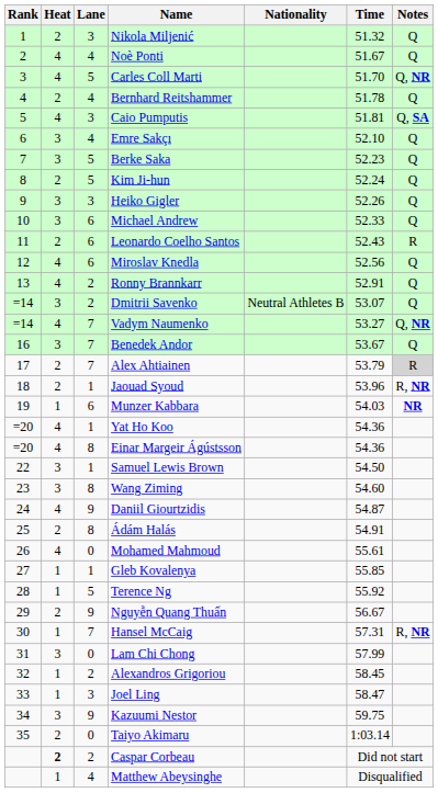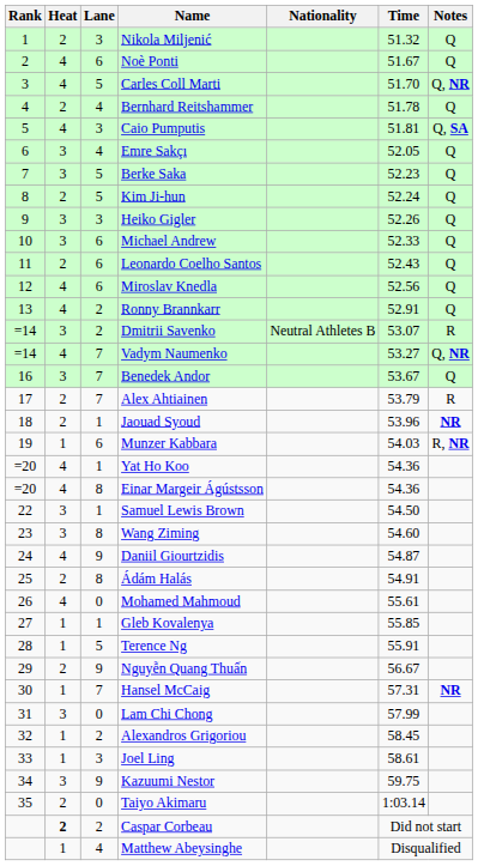 <table class="wikitable sortable" style="text-align:center">
 <tr>
 <th>Rank</th>
 <th>Heat</th>
 <th>Lane</th>
 <th>Name</th>
 <th>Nationality</th>
 <th>Time</th>
 <th>Notes</th>
 </tr>
 <tr bgcolor=ccffcc>
 <td>1</td>
 <td>2</td>
 <td>3</td>
 <td align="left"><a href='#'>Nikola Miljenić</a></td>
 <td align="left"></td>
 <td>51.32</td>
 <td>Q</td>
 </tr>
 <tr bgcolor=ccffcc>
 <td>2</td>
 <td>4</td>
-<td>4</td>
+<td>6</td>
 <td align="left"><a href='#'>Noè Ponti</a></td>
 <td align="left"></td>
 <td>51.67</td>
 <td>Q</td>
 </tr>
 <tr bgcolor=ccffcc>
 <td>3</td>
 <td>4</td>
 <td>5</td>
 <td align="left"><a href='#'>Carles Coll Marti</a></td>
 <td align="left"></td>
 <td>51.70</td>
 <td>Q, <strong><a href='#'>NR</a></strong></td>
 </tr>
 <tr bgcolor=ccffcc>
 <td>4</td>
 <td>2</td>
 <td>4</td>
 <td align="left"><a href='#'>Bernhard Reitshammer</a></td>
 <td align="left"></td>
 <td>51.78</td>
 <td>Q</td>
 </tr>
 <tr bgcolor=ccffcc>
 <td>5</td>
 <td>4</td>
 <td>3</td>
 <td align="left"><a href='#'>Caio Pumputis</a></td>
 <td align="left"></td>
 <td>51.81</td>
 <td>Q, <strong><a href='#'>SA</a></strong></td>
 </tr>
 <tr bgcolor=ccffcc>
 <td>6</td>
 <td>3</td>
 <td>4</td>
 <td align="left"><a href='#'>Emre Sakçı</a></td>
 <td align="left"></td>
-<td>52.10</td>
+<td>52.05</td>
 <td>Q</td>
 </tr>
 <tr bgcolor=ccffcc>
 <td>7</td>
 <td>3</td>
 <td>5</td>
 <td align="left"><a href='#'>Berke Saka</a></td>
 <td align="left"></td>
 <td>52.23</td>
 <td>Q</td>
 </tr>
 <tr bgcolor=ccffcc>
 <td>8</td>
 <td>2</td>
 <td>5</td>
 <td align="left"><a href='#'>Kim Ji-hun</a></td>
 <td align="left"></td>
 <td>52.24</td>
 <td>Q</td>
 </tr>
 <tr bgcolor=ccffcc>
 <td>9</td>
 <td>3</td>
 <td>3</td>
 <td align="left"><a href='#'>Heiko Gigler</a></td>
 <td align="left"></td>
 <td>52.26</td>
 <td>Q</td>
 </tr>
 <tr bgcolor=ccffcc>
 <td>10</td>
 <td>3</td>
 <td>6</td>
 <td align="left"><a href='#'>Michael Andrew</a></td>
 <td align="left"></td>
 <td>52.33</td>
 <td>Q</td>
 </tr>
 <tr bgcolor=ccffcc>
 <td>11</td>
 <td>2</td>
 <td>6</td>
 <td align="left"><a href='#'>Leonardo Coelho Santos</a></td>
 <td align="left"></td>
 <td>52.43</td>
-<td>R</td>
+<td>Q</td>
 </tr>
 <tr bgcolor=ccffcc>
 <td>12</td>
 <td>4</td>
 <td>6</td>
 <td align="left"><a href='#'>Miroslav Knedla</a></td>
 <td align="left"></td>
 <td>52.56</td>
 <td>Q</td>
 </tr>
 <tr bgcolor=ccffcc>
 <td>13</td>
 <td>4</td>
 <td>2</td>
 <td align="left"><a href='#'>Ronny Brannkarr</a></td>
 <td align="left"></td>
 <td>52.91</td>
 <td>Q</td>
 </tr>
 <tr bgcolor=ccffcc>
 <td>=14</td>
 <td>3</td>
 <td>2</td>
 <td align="left"><a href='#'>Dmitrii Savenko</a></td>
 <td align="left"> Neutral Athletes B</td>
 <td>53.07</td>
-<td>Q</td>
+<td>R</td>
 </tr>
 <tr bgcolor=ccffcc>
 <td>=14</td>
 <td>4</td>
 <td>7</td>
 <td align="left"><a href='#'>Vadym Naumenko</a></td>
 <td align="left"></td>
 <td>53.27</td>
 <td>Q, <strong><a href='#'>NR</a></strong></td>
 </tr>
 <tr bgcolor=ccffcc>
 <td>16</td>
 <td>3</td>
 <td>7</td>
 <td align="left"><a href='#'>Benedek Andor</a></td>
 <td align="left"></td>
 <td>53.67</td>
 <td>Q</td>
 </tr>
 <tr>
 <td>17</td>
 <td>2</td>
 <td>7</td>
 <td align="left"><a href='#'>Alex Ahtiainen</a></td>
 <td align="left"></td>
 <td>53.79</td>
-<td style="background: lightgrey;">R</td>
+<td>R</td>
 </tr>
 <tr>
 <td>18</td>
 <td>2</td>
 <td>1</td>
 <td align="left"><a href='#'>Jaouad Syoud</a></td>
 <td align="left"></td>
 <td>53.96</td>
-<td>R, <strong><a href='#'>NR</a></strong></td>
+<td><strong><a href='#'>NR</a></strong></td>
 </tr>
 <tr>
 <td>19</td>
 <td>1</td>
 <td>6</td>
 <td align="left"><a href='#'>Munzer Kabbara</a></td>
 <td align="left"></td>
 <td>54.03</td>
-<td><strong><a href='#'>NR</a></strong></td>
+<td>R, <strong><a href='#'>NR</a></strong></td>
 </tr>
 <tr>
 <td>=20</td>
 <td>4</td>
 <td>1</td>
 <td align="left"><a href='#'>Yat Ho Koo</a></td>
 <td align="left"></td>
 <td>54.36</td>
 <td></td>
 </tr>
 <tr>
 <td>=20</td>
 <td>4</td>
 <td>8</td>
 <td align="left"><a href='#'>Einar Margeir Ágústsson</a></td>
 <td align="left"></td>
 <td>54.36</td>
 <td></td>
 </tr>
 <tr>
 <td>22</td>
 <td>3</td>
 <td>1</td>
 <td align="left"><a href='#'>Samuel Lewis Brown</a></td>
 <td align="left"></td>
 <td>54.50</td>
 <td></td>
 </tr>
 <tr>
 <td>23</td>
 <td>3</td>
 <td>8</td>
 <td align="left"><a href='#'>Wang Ziming</a></td>
 <td align="left"></td>
 <td>54.60</td>
 <td></td>
 </tr>
 <tr>
 <td>24</td>
 <td>4</td>
 <td>9</td>
 <td align="left"><a href='#'>Daniil Giourtzidis</a></td>
 <td align="left"></td>
 <td>54.87</td>
 <td></td>
 </tr>
 <tr>
 <td>25</td>
 <td>2</td>
 <td>8</td>
 <td align="left"><a href='#'>Ádám Halás</a></td>
 <td align="left"></td>
 <td>54.91</td>
 <td></td>
 </tr>
 <tr>
 <td>26</td>
 <td>4</td>
 <td>0</td>
 <td align="left"><a href='#'>Mohamed Mahmoud</a></td>
 <td align="left"></td>
 <td>55.61</td>
 <td></td>
 </tr>
 <tr>
 <td>27</td>
 <td>1</td>
 <td>1</td>
 <td align="left"><a href='#'>Gleb Kovalenya</a></td>
 <td align="left"></td>
 <td>55.85</td>
 <td></td>
 </tr>
 <tr>
 <td>28</td>
 <td>1</td>
 <td>5</td>
 <td align="left"><a href='#'>Terence Ng</a></td>
 <td align="left"></td>
-<td>55.92</td>
+<td>55.91</td>
 <td></td>
 </tr>
 <tr>
 <td>29</td>
 <td>2</td>
 <td>9</td>
 <td align="left"><a href='#'>Nguyễn Quang Thuấn</a></td>
 <td align="left"></td>
 <td>56.67</td>
 <td></td>
 </tr>
 <tr>
 <td>30</td>
 <td>1</td>
 <td>7</td>
 <td align="left"><a href='#'>Hansel McCaig</a></td>
 <td align="left"></td>
 <td>57.31</td>
-<td>R, <strong><a href='#'>NR</a></strong></td>
+<td><strong><a href='#'>NR</a></strong></td>
 </tr>
 <tr>
 <td>31</td>
 <td>3</td>
 <td>0</td>
 <td align="left"><a href='#'>Lam Chi Chong</a></td>
 <td align="left"></td>
 <td>57.99</td>
 <td></td>
 </tr>
 <tr>
 <td>32</td>
 <td>1</td>
 <td>2</td>
 <td align="left"><a href='#'>Alexandros Grigoriou</a></td>
 <td align="left"></td>
 <td>58.45</td>
 <td></td>
 </tr>
 <tr>
 <td>33</td>
 <td>1</td>
 <td>3</td>
 <td align="left"><a href='#'>Joel Ling</a></td>
 <td align="left"></td>
-<td>58.47</td>
+<td>58.61</td>
 <td></td>
 </tr>
 <tr>
 <td>34</td>
 <td>3</td>
 <td>9</td>
 <td align="left"><a href='#'>Kazuumi Nestor</a></td>
 <td align="left"></td>
 <td>59.75</td>
 <td></td>
 </tr>
 <tr>
 <td>35</td>
 <td>2</td>
 <td>0</td>
 <td align="left"><a href='#'>Taiyo Akimaru</a></td>
 <td align="left"></td>
 <td>1:03.14</td>
 <td></td>
 </tr>
 <tr>
 <td></td>
 <td><strong>2</strong></td>
 <td>2</td>
 <td align="left"><a href='#'>Caspar Corbeau</a></td>
 <td align="left"></td>
 <td colspan="2">Did not start</td>
 </tr>
 <tr>
 <td></td>
 <td>1</td>
 <td>4</td>
 <td align="left"><a href='#'>Matthew Abeysinghe</a></td>
 <td align="left"></td>
 <td colspan="2">Disqualified</td>
 </tr>
 </table>
